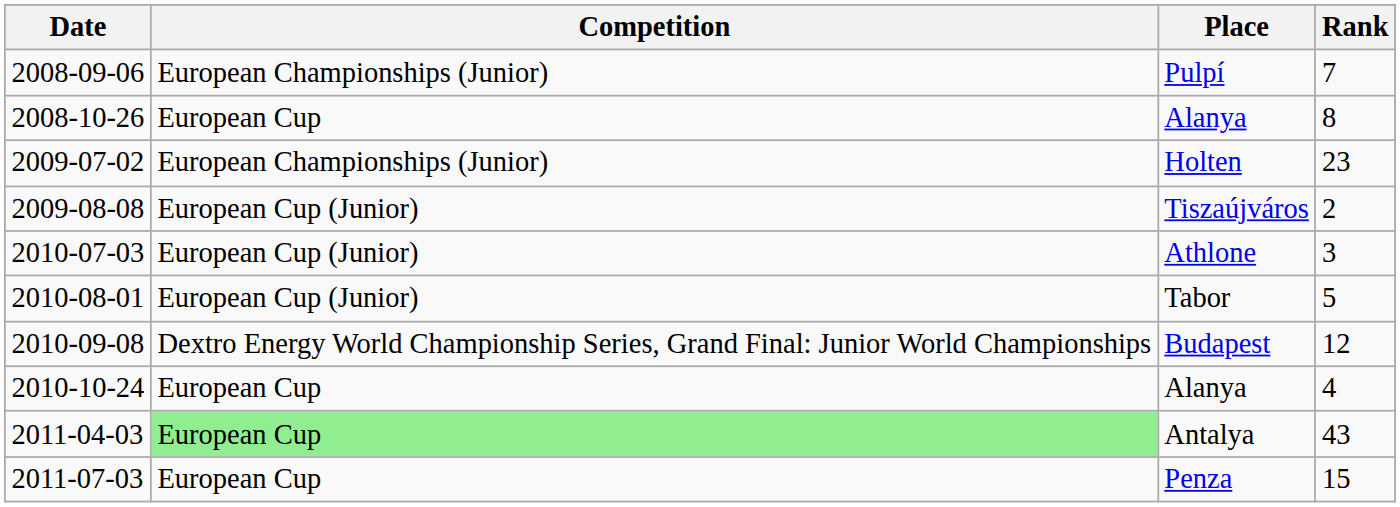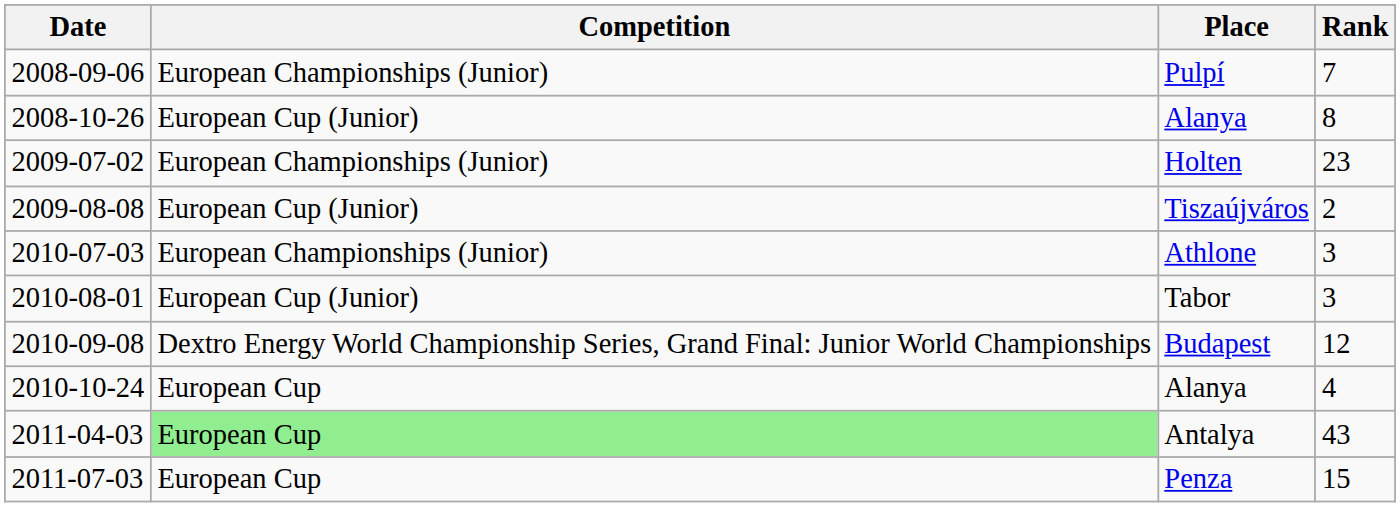 <table class="wikitable sortable">
 <tr>
 <th>Date</th>
 <th>Competition</th>
 <th>Place</th>
 <th>Rank</th>
 </tr>
 <tr>
 <td>2008-09-06</td>
 <td>European Championships (Junior)</td>
 <td><a href='#'>Pulpí</a></td>
 <td>7</td>
 </tr>
 <tr>
 <td>2008-10-26</td>
-<td>European Cup</td>
+<td>European Cup (Junior)</td>
 <td><a href='#'>Alanya</a></td>
 <td>8</td>
 </tr>
 <tr>
 <td>2009-07-02</td>
 <td>European Championships (Junior)</td>
 <td><a href='#'>Holten</a></td>
 <td>23</td>
 </tr>
 <tr>
 <td>2009-08-08</td>
 <td>European Cup (Junior)</td>
 <td><a href='#'>Tiszaújváros</a></td>
 <td>2</td>
 </tr>
 <tr>
 <td>2010-07-03</td>
-<td>European Cup (Junior)</td>
+<td>European Championships (Junior)</td>
 <td><a href='#'>Athlone</a></td>
 <td>3</td>
 </tr>
 <tr>
 <td>2010-08-01</td>
 <td>European Cup (Junior)</td>
 <td>Tabor</td>
-<td>5</td>
+<td>3</td>
 </tr>
 <tr>
 <td>2010-09-08</td>
 <td>Dextro Energy World Championship Series, Grand Final: Junior World Championships</td>
 <td><a href='#'>Budapest</a></td>
 <td>12</td>
 </tr>
 <tr>
 <td>2010-10-24</td>
 <td>European Cup</td>
 <td>Alanya</td>
 <td>4</td>
 </tr>
 <tr>
 <td>2011-04-03</td>
 <td style="background: lightgreen;">European Cup</td>
 <td>Antalya</td>
 <td>43</td>
 </tr>
 <tr>
 <td>2011-07-03</td>
 <td>European Cup</td>
 <td><a href='#'>Penza</a></td>
 <td>15</td>
 </tr>
 </table>
